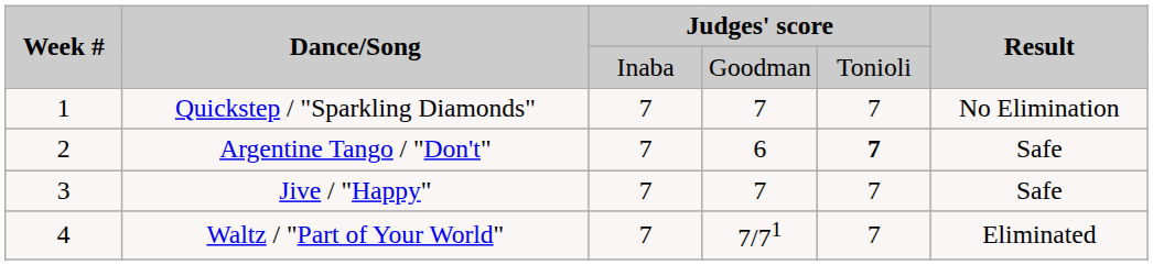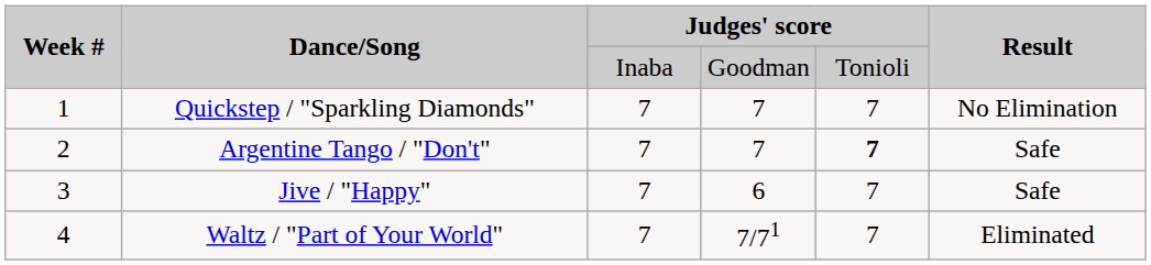 <table class="wikitable" style="float:left;">
 <tr style="text-align:Center; background:#ccc;">
 <td rowspan="2"><strong>Week #</strong></td>
 <td rowspan="2"><strong>Dance/Song</strong></td>
 <td colspan="3"><strong>Judges' score</strong></td>
 <td rowspan="2"><strong>Result</strong></td>
 </tr>
 <tr style="text-align:center; background:#ccc;">
 <td style="width:10%; ">Inaba</td>
 <td style="width:10%; ">Goodman</td>
 <td style="width:10%; ">Tonioli</td>
 </tr>
 <tr>
 <td style="text-align:center; background:#faf6f6;">1</td>
 <td style="text-align:center; background:#faf6f6;"><a href='#'>Quickstep</a> / "Sparkling Diamonds"</td>
 <td style="text-align:center; background:#faf6f6;">7</td>
 <td style="text-align:center; background:#faf6f6;">7</td>
 <td style="text-align:center; background:#faf6f6;">7</td>
 <td style="text-align:center; background:#faf6f6;">No Elimination</td>
 </tr>
 <tr>
 <td style="text-align:center; background:#faf6f6;">2</td>
 <td style="text-align:center; background:#faf6f6;"><a href='#'>Argentine Tango</a> / "<a href='#'>Don't</a>"</td>
 <td style="text-align:center; background:#faf6f6;">7</td>
-<td style="text-align:center; background:#faf6f6;">6</td>
+<td style="text-align:center; background:#faf6f6;">7</td>
 <td style="text-align:center; background:#faf6f6;"><strong>7</strong></td>
 <td style="text-align:center; background:#faf6f6;">Safe</td>
 </tr>
 <tr>
 <td style="text-align:center; background:#faf6f6;">3</td>
 <td style="text-align:center; background:#faf6f6;"><a href='#'>Jive</a> / "<a href='#'>Happy</a>"</td>
 <td style="text-align:center; background:#faf6f6;">7</td>
-<td style="text-align:center; background:#faf6f6;">7</td>
+<td style="text-align:center; background:#faf6f6;">6</td>
 <td style="text-align:center; background:#faf6f6;">7</td>
 <td style="text-align:center; background:#faf6f6;">Safe</td>
 </tr>
 <tr>
 <td style="text-align:center; background:#faf6f6;">4</td>
 <td style="text-align:center; background:#faf6f6;"><a href='#'>Waltz</a> / "<a href='#'>Part of Your World</a>"</td>
 <td style="text-align:center; background:#faf6f6;">7</td>
 <td style="text-align:center; background:#faf6f6;">7/7<sup>1</sup></td>
 <td style="text-align:center; background:#faf6f6;">7</td>
 <td style="text-align:center; background:#faf6f6;">Eliminated</td>
 </tr>
 </table>
